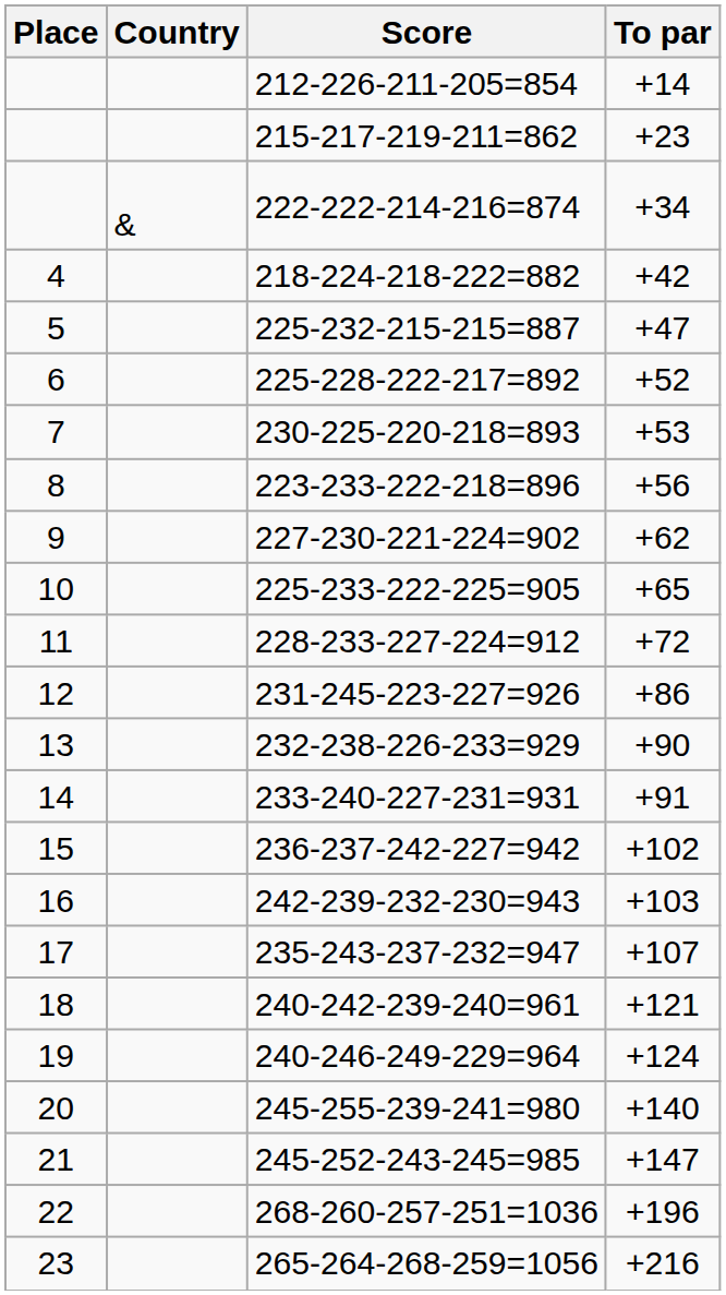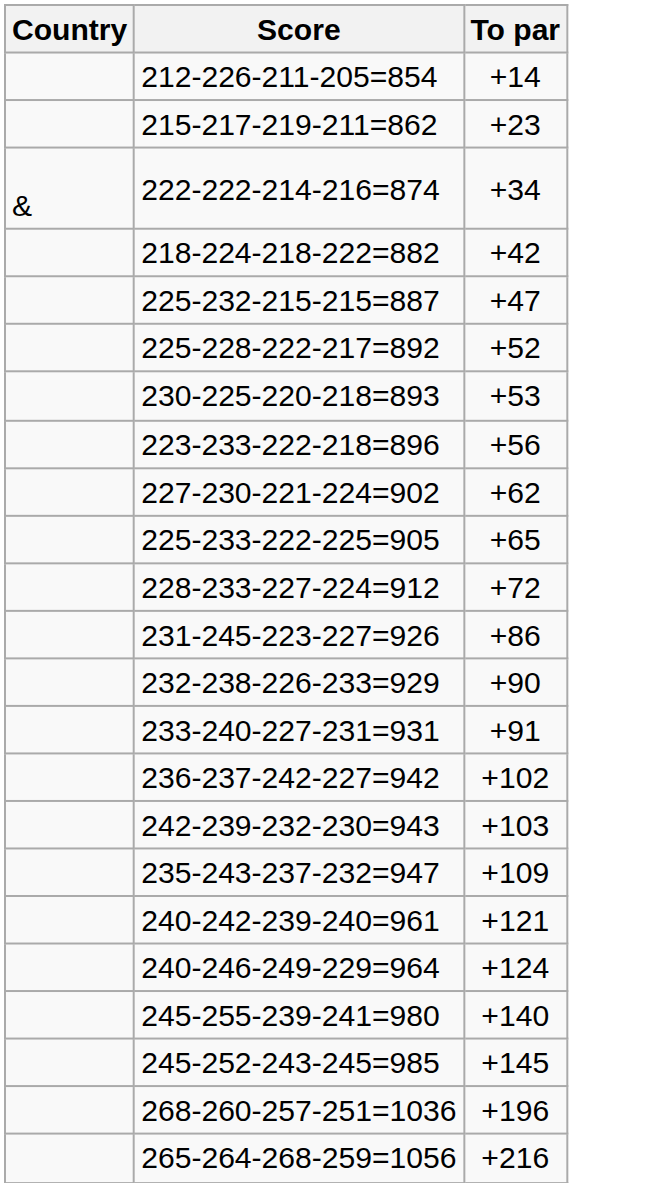 <table class="wikitable" style="font-size:95%;">
 <tr>
-<th>Place</th>
 <th>Country</th>
 <th>Score</th>
 <th>To par</th>
 </tr>
 <tr>
-<td align=center></td>
 <td></td>
 <td>212-226-211-205=854</td>
 <td align=center>+14</td>
 </tr>
 <tr>
-<td align=center></td>
 <td></td>
 <td>215-217-219-211=862</td>
 <td align=center>+23</td>
 </tr>
 <tr>
-<td align=center></td>
 <td><br>& </td>
 <td>222-222-214-216=874</td>
 <td align=center>+34</td>
 </tr>
 <tr>
-<td align=center>4</td>
 <td></td>
 <td>218-224-218-222=882</td>
 <td align=center>+42</td>
 </tr>
 <tr>
-<td align=center>5</td>
 <td></td>
 <td>225-232-215-215=887</td>
 <td align=center>+47</td>
 </tr>
 <tr>
-<td align=center>6</td>
 <td></td>
 <td>225-228-222-217=892</td>
 <td align=center>+52</td>
 </tr>
 <tr>
-<td align=center>7</td>
 <td></td>
 <td>230-225-220-218=893</td>
 <td align=center>+53</td>
 </tr>
 <tr>
-<td align=center>8</td>
 <td></td>
 <td>223-233-222-218=896</td>
 <td align=center>+56</td>
 </tr>
 <tr>
-<td align=center>9</td>
 <td></td>
 <td>227-230-221-224=902</td>
 <td align=center>+62</td>
 </tr>
 <tr>
-<td align=center>10</td>
 <td></td>
 <td>225-233-222-225=905</td>
 <td align=center>+65</td>
 </tr>
 <tr>
-<td align=center>11</td>
 <td></td>
 <td>228-233-227-224=912</td>
 <td align=center>+72</td>
 </tr>
 <tr>
-<td align=center>12</td>
 <td></td>
 <td>231-245-223-227=926</td>
 <td align=center>+86</td>
 </tr>
 <tr>
-<td align=center>13</td>
 <td></td>
 <td>232-238-226-233=929</td>
 <td align=center>+90</td>
 </tr>
 <tr>
-<td align=center>14</td>
 <td></td>
 <td>233-240-227-231=931</td>
 <td align=center>+91</td>
 </tr>
 <tr>
-<td align=center>15</td>
 <td></td>
 <td>236-237-242-227=942</td>
 <td align=center>+102</td>
 </tr>
 <tr>
-<td align=center>16</td>
 <td></td>
 <td>242-239-232-230=943</td>
 <td align=center>+103</td>
 </tr>
 <tr>
-<td align=center>17</td>
 <td></td>
 <td>235-243-237-232=947</td>
-<td align=center>+107</td>
+<td align=center>+109</td>
 </tr>
 <tr>
-<td align=center>18</td>
 <td></td>
 <td>240-242-239-240=961</td>
 <td align=center>+121</td>
 </tr>
 <tr>
-<td align=center>19</td>
 <td></td>
 <td>240-246-249-229=964</td>
 <td align=center>+124</td>
 </tr>
 <tr>
-<td align=center>20</td>
 <td></td>
 <td>245-255-239-241=980</td>
 <td align=center>+140</td>
 </tr>
 <tr>
-<td align=center>21</td>
 <td></td>
 <td>245-252-243-245=985</td>
-<td align=center>+147</td>
+<td align=center>+145</td>
 </tr>
 <tr>
-<td align=center>22</td>
 <td></td>
 <td>268-260-257-251=1036</td>
 <td align=center>+196</td>
 </tr>
 <tr>
-<td align=center>23</td>
 <td></td>
 <td>265-264-268-259=1056</td>
 <td align=center>+216</td>
 </tr>
 </table>
